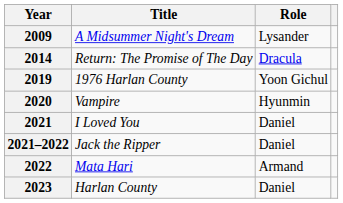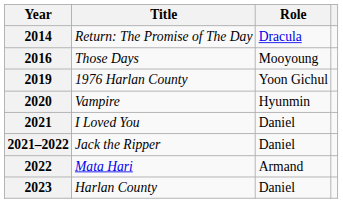 <table class="wikitable sortable plainrowheaders">
 <tr>
 <th scope="col">Year</th>
 <th scope="col">Title</th>
 <th scope="col">Role</th>
 <th scope="col" class="unsortable"></th>
 </tr>
 <tr>
-<th scope="row">2009</th>
-<td><em><a href='#'>A Midsummer Night's Dream</a></em></td>
-<td>Lysander</td>
+<th scope="row">2014</th>
+<td><em>Return: The Promise of The Day</em></td>
+<td><a href='#'>Dracula</a></td>
 <td></td>
 </tr>
 <tr>
-<th scope="row">2014</th>
-<td><em>Return: The Promise of The Day</em></td>
-<td><a href='#'>Dracula</a></td>
+<th scope="row">2016</th>
+<td><em>Those Days</em></td>
+<td>Mooyoung</td>
 <td></td>
 </tr>
 <tr>
 <th scope="row">2019</th>
 <td><em>1976 Harlan County</em></td>
 <td>Yoon Gichul</td>
 <td></td>
 </tr>
 <tr>
 <th scope="row">2020</th>
 <td><em>Vampire</em></td>
 <td>Hyunmin</td>
 <td></td>
 </tr>
 <tr>
 <th scope="row">2021</th>
 <td><em>I Loved You</em></td>
 <td>Daniel</td>
 <td></td>
 </tr>
 <tr>
 <th scope="row">2021–2022</th>
 <td><em>Jack the Ripper</em></td>
 <td>Daniel</td>
 <td></td>
 </tr>
 <tr>
 <th scope="row">2022</th>
 <td><em><a href='#'>Mata Hari</a></em></td>
 <td>Armand</td>
 <td></td>
 </tr>
 <tr>
 <th scope="row">2023</th>
 <td><em>Harlan County</em></td>
 <td>Daniel</td>
 <td></td>
 </tr>
 </table>
